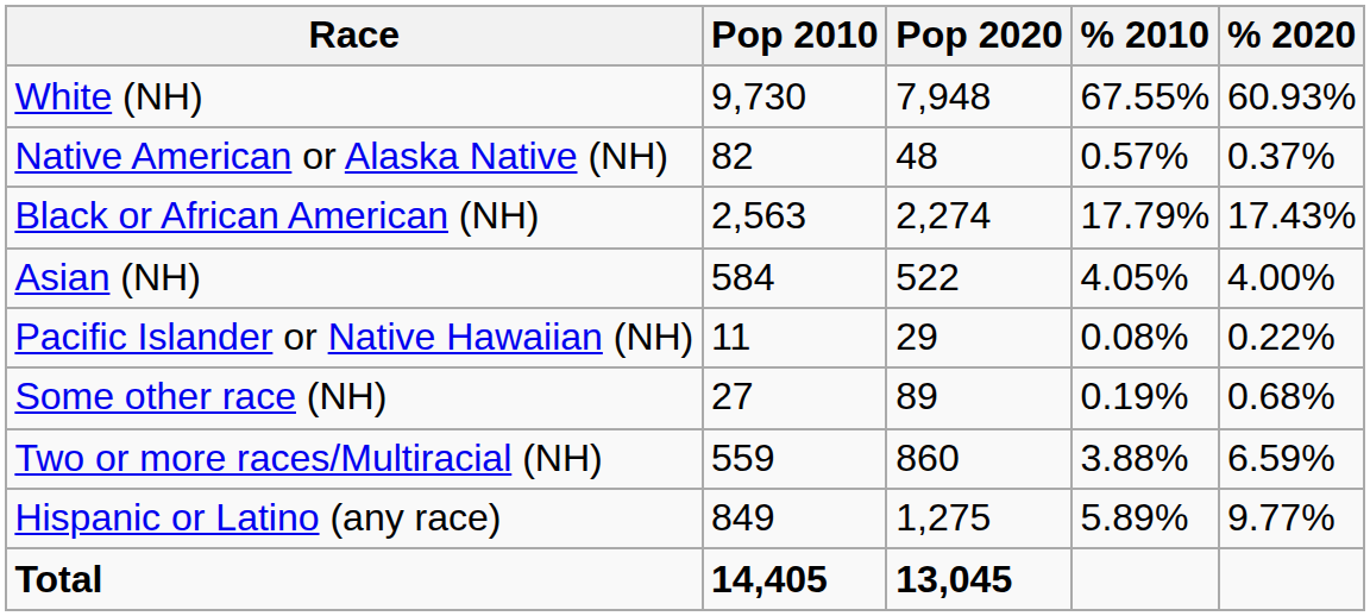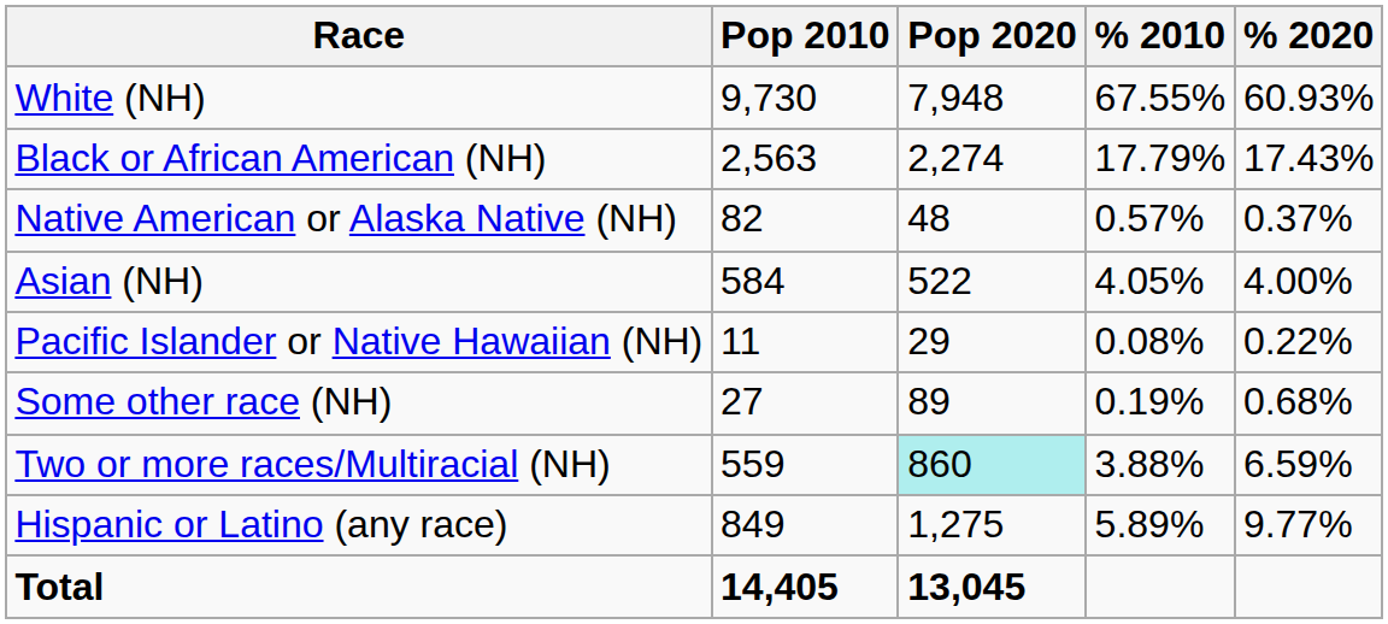 <table class="wikitable">
 <tr>
 <th>Race</th>
 <th>Pop 2010</th>
 <th>Pop 2020</th>
 <th>% 2010</th>
 <th>% 2020</th>
 </tr>
 <tr>
 <td><a href='#'>White</a> (NH)</td>
 <td>9,730</td>
 <td>7,948</td>
 <td>67.55%</td>
 <td>60.93%</td>
 </tr>
 <tr>
+<td><a href='#'>Black or African American</a> (NH)</td>
+<td>2,563</td>
+<td>2,274</td>
+<td>17.79%</td>
+<td>17.43%</td>
+</tr>
+<tr>
 <td><a href='#'>Native American</a> or <a href='#'>Alaska Native</a> (NH)</td>
 <td>82</td>
 <td>48</td>
 <td>0.57%</td>
 <td>0.37%</td>
-</tr>
-<tr>
-<td><a href='#'>Black or African American</a> (NH)</td>
-<td>2,563</td>
-<td>2,274</td>
-<td>17.79%</td>
-<td>17.43%</td>
 </tr>
 <tr>
 <td><a href='#'>Asian</a> (NH)</td>
 <td>584</td>
 <td>522</td>
 <td>4.05%</td>
 <td>4.00%</td>
 </tr>
 <tr>
 <td><a href='#'>Pacific Islander</a> or <a href='#'>Native Hawaiian</a> (NH)</td>
 <td>11</td>
 <td>29</td>
 <td>0.08%</td>
 <td>0.22%</td>
 </tr>
 <tr>
 <td><a href='#'>Some other race</a> (NH)</td>
 <td>27</td>
 <td>89</td>
 <td>0.19%</td>
 <td>0.68%</td>
 </tr>
 <tr>
 <td><a href='#'>Two or more races/Multiracial</a> (NH)</td>
 <td>559</td>
-<td>860</td>
+<td style="background: paleturquoise;">860</td>
 <td>3.88%</td>
 <td>6.59%</td>
 </tr>
 <tr>
 <td><a href='#'>Hispanic or Latino</a> (any race)</td>
 <td>849</td>
 <td>1,275</td>
 <td>5.89%</td>
 <td>9.77%</td>
 </tr>
 <tr>
 <td><strong>Total</strong></td>
 <td><strong>14,405</strong></td>
 <td><strong>13,045</strong></td>
 <td></td>
 <td></td>
 </tr>
 <tr>
 </tr>
 </table>
